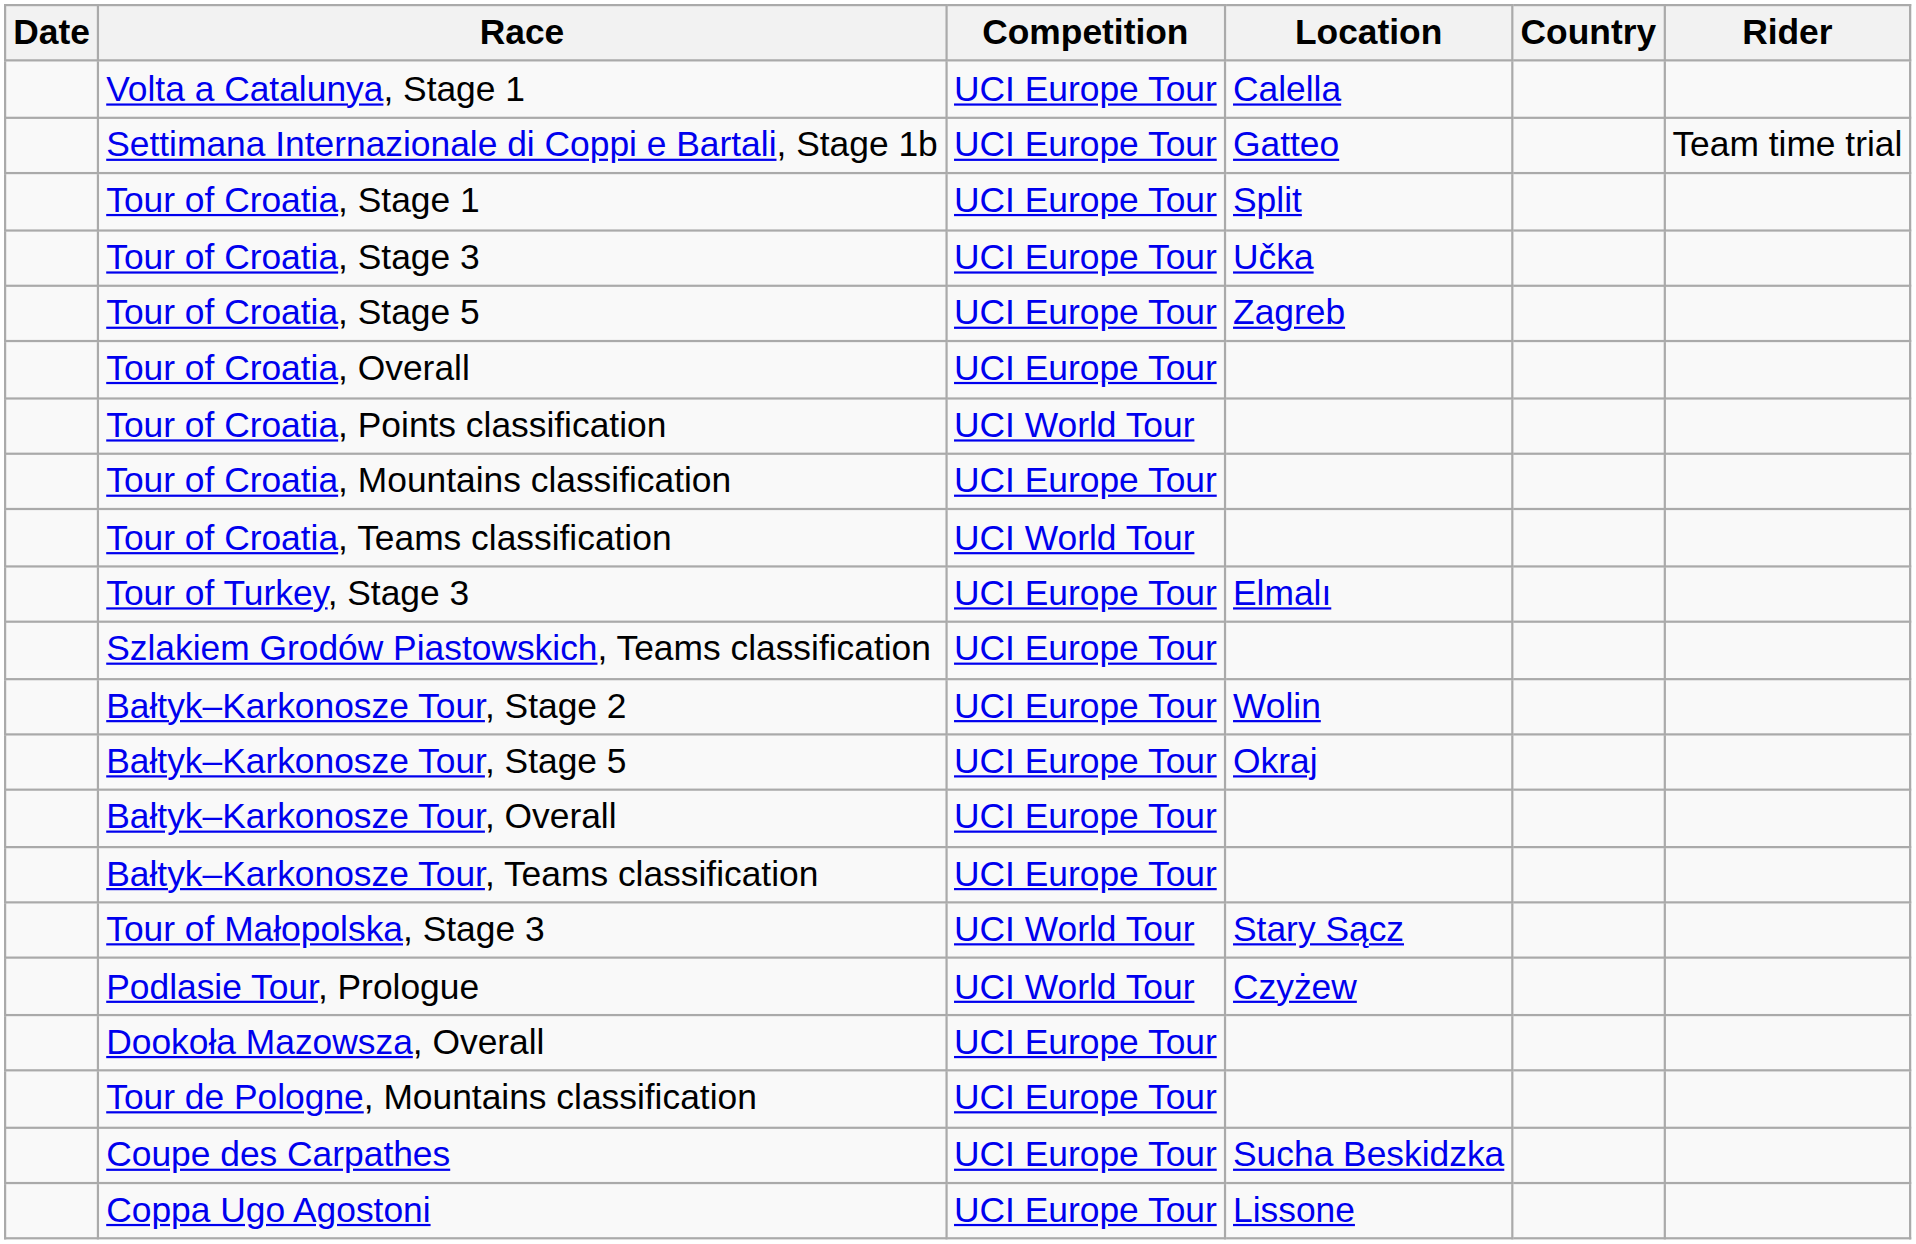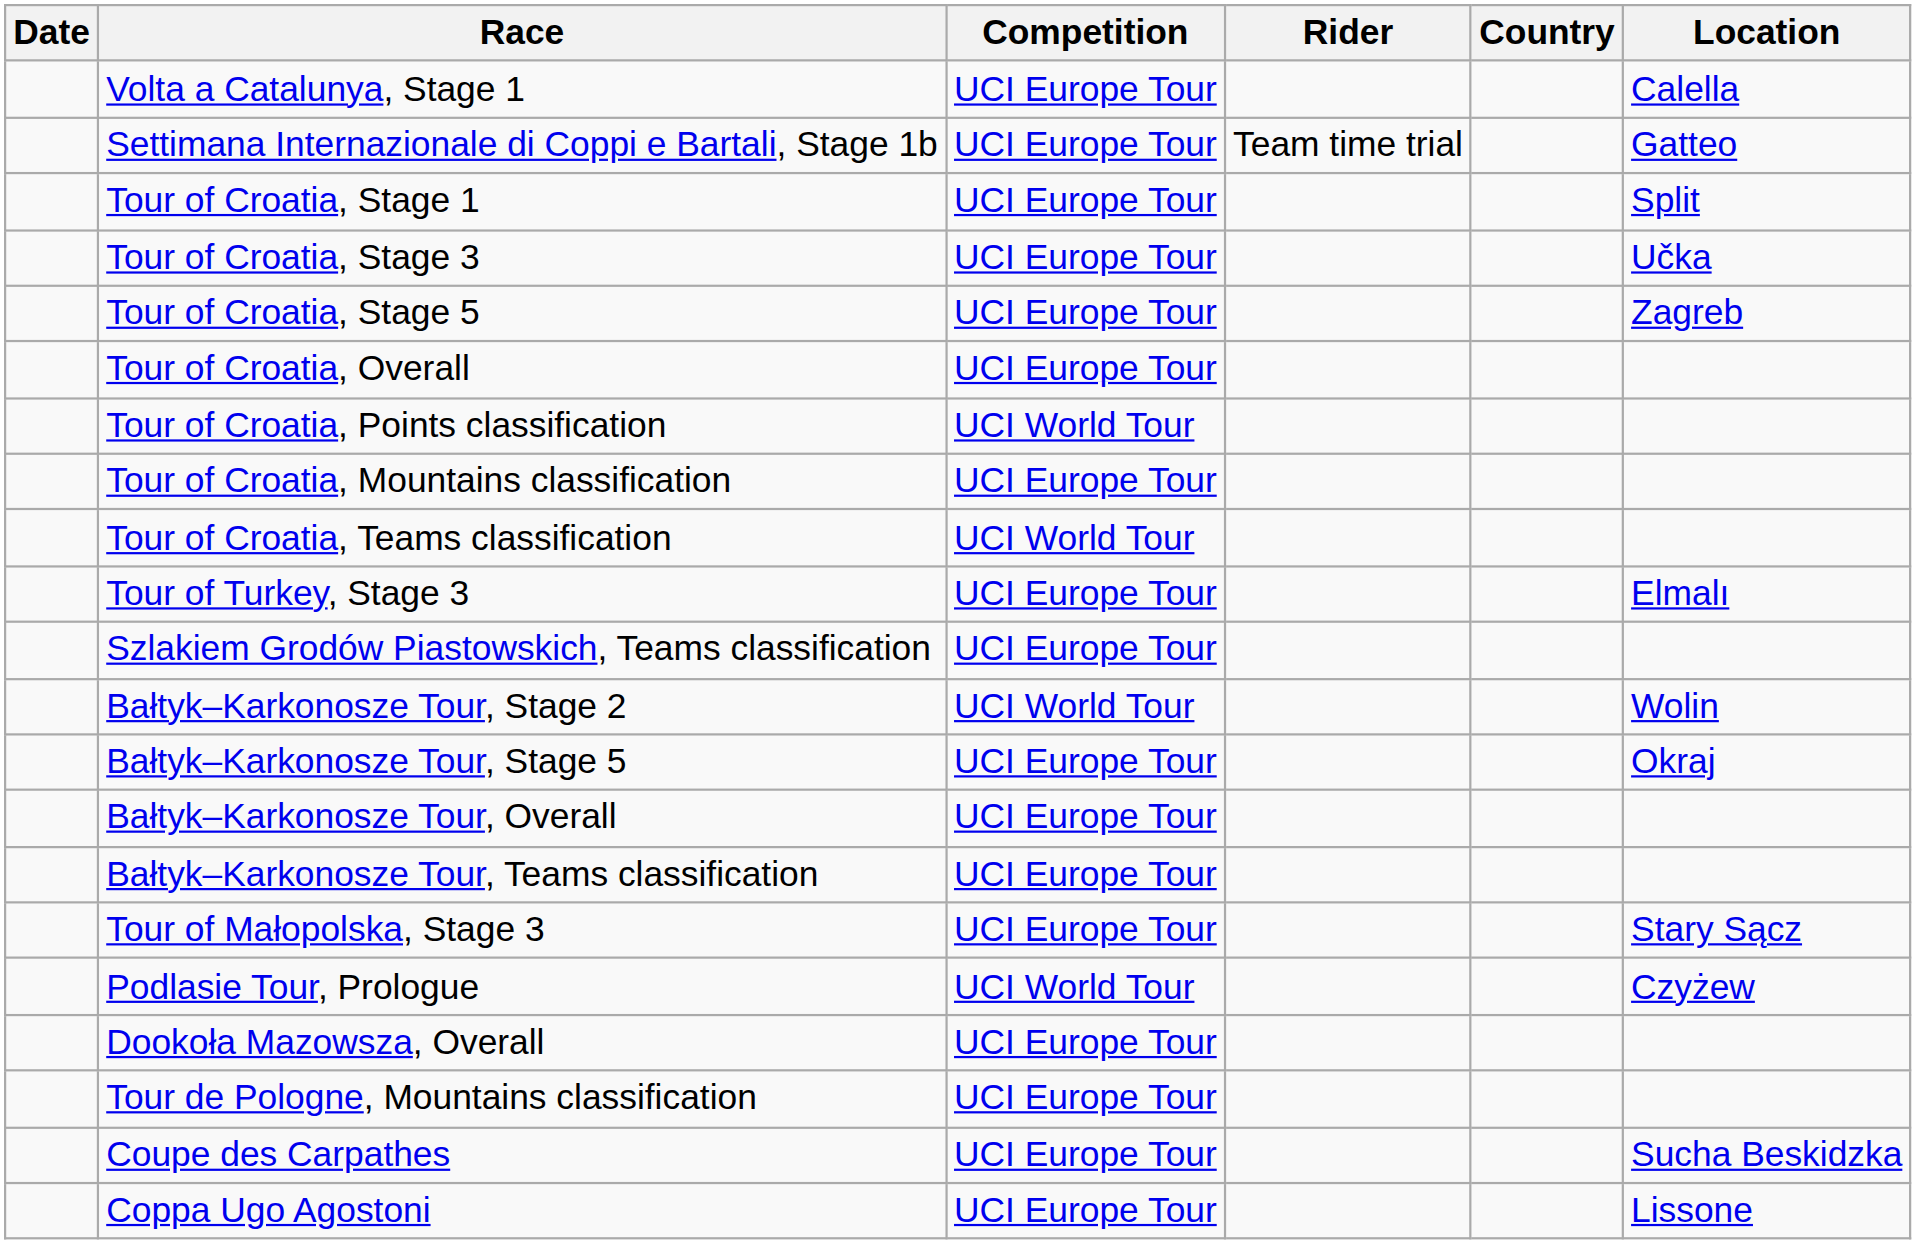 <table class="wikitable sortable">
 <tr>
 <th>Date</th>
 <th>Race</th>
 <th>Competition</th>
+<th>Rider</th>
+<th>Country</th>
 <th>Location</th>
-<th>Country</th>
-<th>Rider</th>
 </tr>
 <tr>
 <td></td>
 <td><a href='#'>Volta a Catalunya</a>, Stage 1</td>
 <td><a href='#'>UCI Europe Tour</a></td>
-<td><a href='#'>Calella</a></td>
 <td></td>
 <td></td>
+<td><a href='#'>Calella</a></td>
 </tr>
 <tr>
 <td></td>
 <td><a href='#'>Settimana Internazionale di Coppi e Bartali</a>, Stage 1b</td>
 <td><a href='#'>UCI Europe Tour</a></td>
+<td>Team time trial</td>
+<td></td>
 <td><a href='#'>Gatteo</a></td>
-<td></td>
-<td>Team time trial</td>
 </tr>
 <tr>
 <td></td>
 <td><a href='#'>Tour of Croatia</a>, Stage 1</td>
 <td><a href='#'>UCI Europe Tour</a></td>
-<td><a href='#'>Split</a></td>
 <td></td>
 <td></td>
+<td><a href='#'>Split</a></td>
 </tr>
 <tr>
 <td></td>
 <td><a href='#'>Tour of Croatia</a>, Stage 3</td>
 <td><a href='#'>UCI Europe Tour</a></td>
-<td><a href='#'>Učka</a></td>
 <td></td>
 <td></td>
+<td><a href='#'>Učka</a></td>
 </tr>
 <tr>
 <td></td>
 <td><a href='#'>Tour of Croatia</a>, Stage 5</td>
 <td><a href='#'>UCI Europe Tour</a></td>
-<td><a href='#'>Zagreb</a></td>
 <td></td>
 <td></td>
+<td><a href='#'>Zagreb</a></td>
 </tr>
 <tr>
 <td></td>
 <td><a href='#'>Tour of Croatia</a>, Overall</td>
 <td><a href='#'>UCI Europe Tour</a></td>
 <td></td>
 <td></td>
 <td></td>
 </tr>
 <tr>
 <td></td>
 <td><a href='#'>Tour of Croatia</a>, Points classification</td>
 <td><a href='#'>UCI World Tour</a></td>
 <td></td>
 <td></td>
 <td></td>
 </tr>
 <tr>
 <td></td>
 <td><a href='#'>Tour of Croatia</a>, Mountains classification</td>
 <td><a href='#'>UCI Europe Tour</a></td>
 <td></td>
 <td></td>
 <td></td>
 </tr>
 <tr>
 <td></td>
 <td><a href='#'>Tour of Croatia</a>, Teams classification</td>
 <td><a href='#'>UCI World Tour</a></td>
+<td align="center"></td>
 <td></td>
 <td></td>
-<td align="center"></td>
 </tr>
 <tr>
 <td></td>
 <td><a href='#'>Tour of Turkey</a>, Stage 3</td>
 <td><a href='#'>UCI Europe Tour</a></td>
+<td></td>
+<td></td>
 <td><a href='#'>Elmalı</a></td>
+</tr>
+<tr>
+<td></td>
+<td><a href='#'>Szlakiem Grodów Piastowskich</a>, Teams classification</td>
+<td><a href='#'>UCI Europe Tour</a></td>
+<td align="center"></td>
 <td></td>
 <td></td>
 </tr>
 <tr>
 <td></td>
-<td><a href='#'>Szlakiem Grodów Piastowskich</a>, Teams classification</td>
-<td><a href='#'>UCI Europe Tour</a></td>
+<td><a href='#'>Bałtyk–Karkonosze Tour</a>, Stage 2</td>
+<td><a href='#'>UCI World Tour</a></td>
 <td></td>
 <td></td>
-<td align="center"></td>
-</tr>
-<tr>
-<td></td>
-<td><a href='#'>Bałtyk–Karkonosze Tour</a>, Stage 2</td>
-<td><a href='#'>UCI Europe Tour</a></td>
 <td><a href='#'>Wolin</a></td>
-<td></td>
-<td></td>
 </tr>
 <tr>
 <td></td>
 <td><a href='#'>Bałtyk–Karkonosze Tour</a>, Stage 5</td>
 <td><a href='#'>UCI Europe Tour</a></td>
-<td><a href='#'>Okraj</a></td>
 <td></td>
 <td></td>
+<td><a href='#'>Okraj</a></td>
 </tr>
 <tr>
 <td></td>
 <td><a href='#'>Bałtyk–Karkonosze Tour</a>, Overall</td>
 <td><a href='#'>UCI Europe Tour</a></td>
 <td></td>
 <td></td>
 <td></td>
 </tr>
 <tr>
 <td></td>
 <td><a href='#'>Bałtyk–Karkonosze Tour</a>, Teams classification</td>
 <td><a href='#'>UCI Europe Tour</a></td>
-<td></td>
-<td></td>
 <td align="center"></td>
-</tr>
-<tr>
-<td></td>
-<td><a href='#'>Tour of Małopolska</a>, Stage 3</td>
-<td><a href='#'>UCI World Tour</a></td>
-<td><a href='#'>Stary Sącz</a></td>
 <td></td>
 <td></td>
 </tr>
 <tr>
 <td></td>
+<td><a href='#'>Tour of Małopolska</a>, Stage 3</td>
+<td><a href='#'>UCI Europe Tour</a></td>
+<td></td>
+<td></td>
+<td><a href='#'>Stary Sącz</a></td>
+</tr>
+<tr>
+<td></td>
 <td><a href='#'>Podlasie Tour</a>, Prologue</td>
 <td><a href='#'>UCI World Tour</a></td>
-<td><a href='#'>Czyżew</a></td>
 <td></td>
 <td></td>
+<td><a href='#'>Czyżew</a></td>
 </tr>
 <tr>
 <td></td>
 <td><a href='#'>Dookoła Mazowsza</a>, Overall</td>
 <td><a href='#'>UCI Europe Tour</a></td>
 <td></td>
 <td></td>
 <td></td>
 </tr>
 <tr>
 <td></td>
 <td><a href='#'>Tour de Pologne</a>, Mountains classification</td>
 <td><a href='#'>UCI Europe Tour</a></td>
 <td></td>
 <td></td>
 <td></td>
 </tr>
 <tr>
 <td></td>
 <td><a href='#'>Coupe des Carpathes</a></td>
 <td><a href='#'>UCI Europe Tour</a></td>
-<td><a href='#'>Sucha Beskidzka</a></td>
 <td></td>
 <td></td>
+<td><a href='#'>Sucha Beskidzka</a></td>
 </tr>
 <tr>
 <td></td>
 <td><a href='#'>Coppa Ugo Agostoni</a></td>
 <td><a href='#'>UCI Europe Tour</a></td>
-<td><a href='#'>Lissone</a></td>
 <td></td>
 <td></td>
+<td><a href='#'>Lissone</a></td>
 </tr>
 </table>
